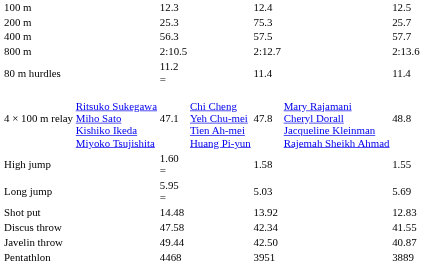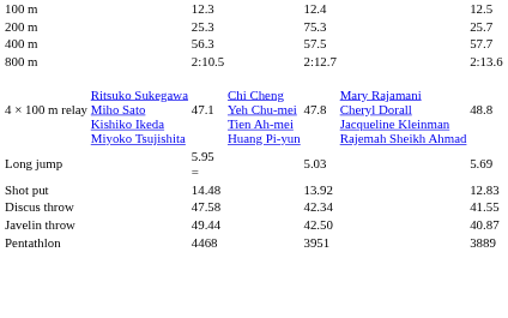 <table>
 <tr>
 <td>100 m<br></td>
 <td></td>
 <td>12.3</td>
 <td></td>
 <td>12.4</td>
 <td></td>
 <td>12.5</td>
 </tr>
 <tr>
 <td>200 m<br></td>
 <td></td>
 <td>25.3</td>
 <td></td>
 <td>75.3</td>
 <td></td>
 <td>25.7</td>
 </tr>
 <tr>
 <td>400 m<br></td>
 <td></td>
 <td>56.3<br></td>
 <td></td>
 <td>57.5</td>
 <td></td>
 <td>57.7</td>
 </tr>
 <tr>
 <td>800 m<br></td>
 <td></td>
 <td>2:10.5<br></td>
 <td></td>
 <td>2:12.7</td>
 <td></td>
 <td>2:13.6</td>
 </tr>
 <tr>
-<td>80 m hurdles<br></td>
-<td></td>
-<td>11.2<br>=</td>
-<td></td>
-<td>11.4</td>
-<td></td>
-<td>11.4</td>
-</tr>
-<tr>
 <td>4 × 100 m relay<br></td>
 <td><br><a href='#'>Ritsuko Sukegawa</a><br><a href='#'>Miho Sato</a><br><a href='#'>Kishiko Ikeda</a><br><a href='#'>Miyoko Tsujishita</a></td>
 <td>47.1<br></td>
 <td><br><a href='#'>Chi Cheng</a><br><a href='#'>Yeh Chu-mei</a><br><a href='#'>Tien Ah-mei</a><br><a href='#'>Huang Pi-yun</a></td>
 <td>47.8</td>
 <td><br><a href='#'>Mary Rajamani</a><br><a href='#'>Cheryl Dorall</a><br><a href='#'>Jacqueline Kleinman</a><br><a href='#'>Rajemah Sheikh Ahmad</a></td>
 <td>48.8</td>
-</tr>
-<tr>
-<td>High jump<br></td>
-<td></td>
-<td>1.60<br>=</td>
-<td></td>
-<td>1.58</td>
-<td></td>
-<td>1.55</td>
 </tr>
 <tr>
 <td>Long jump<br></td>
 <td></td>
 <td>5.95<br>=</td>
 <td></td>
 <td>5.03</td>
 <td></td>
 <td>5.69</td>
 </tr>
 <tr>
 <td>Shot put<br></td>
 <td></td>
 <td>14.48<br></td>
 <td></td>
 <td>13.92</td>
 <td></td>
 <td>12.83</td>
 </tr>
 <tr>
 <td>Discus throw<br></td>
 <td></td>
 <td>47.58<br></td>
 <td></td>
 <td>42.34</td>
 <td></td>
 <td>41.55</td>
 </tr>
 <tr>
 <td>Javelin throw<br></td>
 <td></td>
 <td>49.44<br></td>
 <td></td>
 <td>42.50</td>
 <td></td>
 <td>40.87</td>
 </tr>
 <tr>
 <td>Pentathlon<br></td>
 <td></td>
 <td>4468<br></td>
 <td></td>
 <td>3951</td>
 <td></td>
 <td>3889</td>
 </tr>
 </table>
